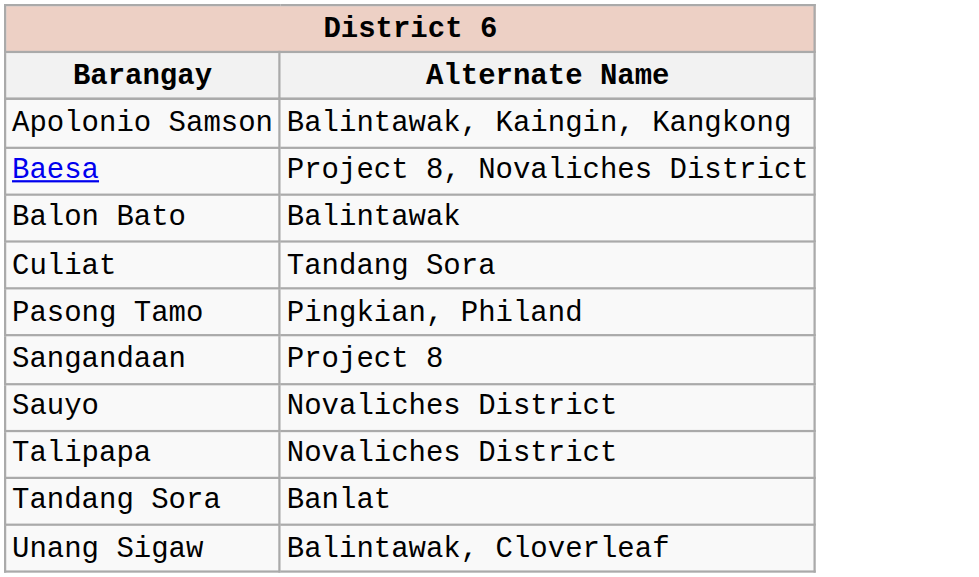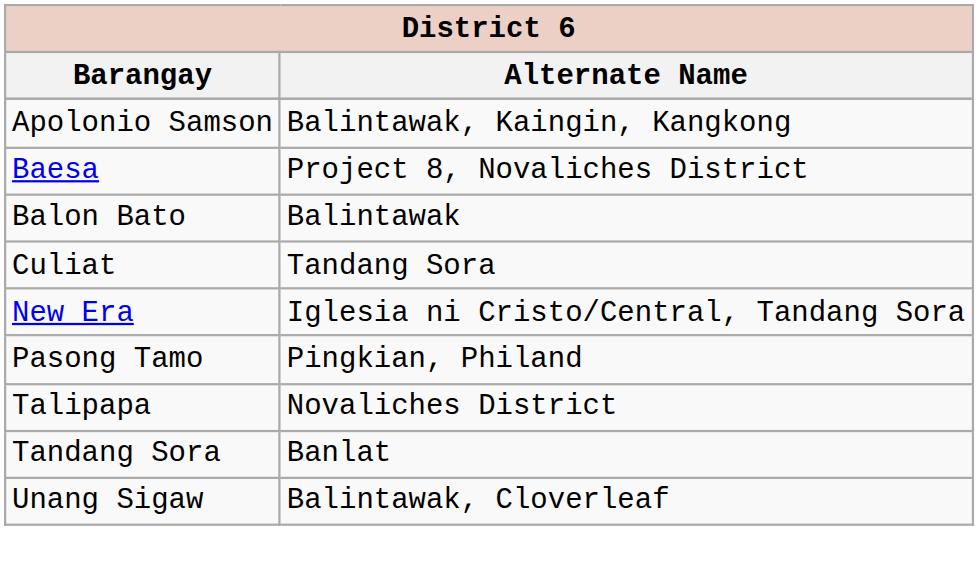 <table class="wikitable">
 <tr>
 <th style="background: #EDD0C5; text-align:center" colspan=2><strong>District 6</strong></th>
 </tr>
 <tr>
 <th>Barangay</th>
 <th>Alternate Name</th>
 </tr>
 <tr>
 </tr>
 <tr>
 <td>Apolonio Samson</td>
 <td>Balintawak, Kaingin, Kangkong</td>
 </tr>
 <tr>
 <td><a href='#'>Baesa</a></td>
 <td>Project 8, Novaliches District</td>
 </tr>
 <tr>
 <td>Balon Bato</td>
 <td>Balintawak</td>
 </tr>
 <tr>
 <td>Culiat</td>
 <td>Tandang Sora</td>
 </tr>
 <tr>
+<td><a href='#'>New Era</a></td>
+<td>Iglesia ni Cristo/Central, Tandang Sora</td>
+</tr>
+<tr>
 <td>Pasong Tamo</td>
 <td>Pingkian, Philand</td>
-</tr>
-<tr>
-<td>Sangandaan</td>
-<td>Project 8</td>
-</tr>
-<tr>
-<td>Sauyo</td>
-<td>Novaliches District</td>
 </tr>
 <tr>
 <td>Talipapa</td>
 <td>Novaliches District</td>
 </tr>
 <tr>
 <td>Tandang Sora</td>
 <td>Banlat</td>
 </tr>
 <tr>
 <td>Unang Sigaw</td>
 <td>Balintawak, Cloverleaf</td>
 </tr>
 </table>
